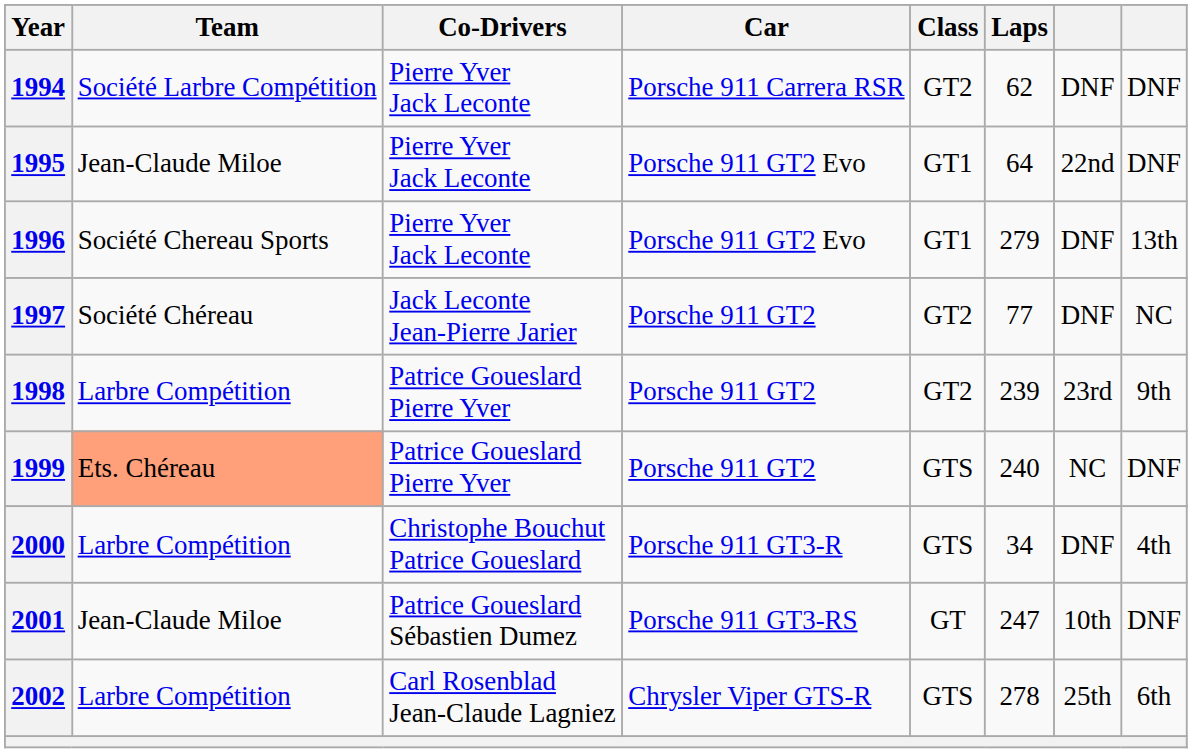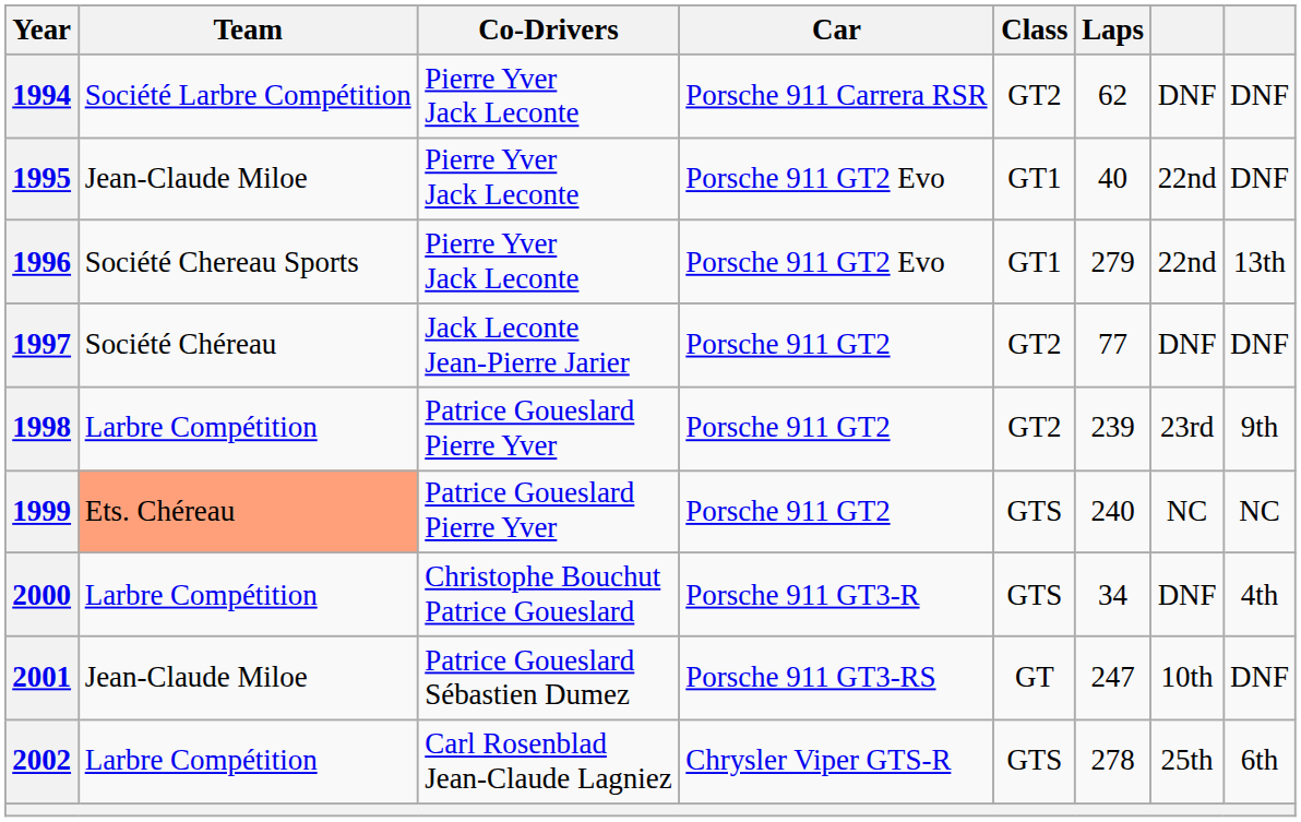 <table class="wikitable" style="text-align:center; font-size:90%">
 <tr>
 <th>Year</th>
 <th>Team</th>
 <th>Co-Drivers</th>
 <th>Car</th>
 <th>Class</th>
 <th>Laps</th>
 <th></th>
 <th></th>
 </tr>
 <tr>
 <th><a href='#'>1994</a></th>
 <td align="left"> <a href='#'>Société Larbre Compétition</a></td>
 <td align="left"> <a href='#'>Pierre Yver</a><br> <a href='#'>Jack Leconte</a></td>
 <td align="left"><a href='#'>Porsche 911 Carrera RSR</a></td>
 <td>GT2</td>
 <td>62</td>
 <td>DNF</td>
 <td>DNF</td>
 </tr>
 <tr>
 <th><a href='#'>1995</a></th>
 <td align="left"> Jean-Claude Miloe</td>
 <td align="left"> <a href='#'>Pierre Yver</a><br> <a href='#'>Jack Leconte</a></td>
 <td align="left"><a href='#'>Porsche 911 GT2</a> Evo</td>
 <td>GT1</td>
-<td>64</td>
+<td>40</td>
 <td>22nd</td>
 <td>DNF</td>
 </tr>
 <tr>
 <th><a href='#'>1996</a></th>
 <td align="left"> Société Chereau Sports</td>
 <td align="left"> <a href='#'>Pierre Yver</a><br> <a href='#'>Jack Leconte</a></td>
 <td align="left"><a href='#'>Porsche 911 GT2</a> Evo</td>
 <td>GT1</td>
 <td>279</td>
-<td>DNF</td>
+<td>22nd</td>
 <td>13th</td>
 </tr>
 <tr>
 <th><a href='#'>1997</a></th>
 <td align="left"> Société Chéreau</td>
 <td align="left"> <a href='#'>Jack Leconte</a><br> <a href='#'>Jean-Pierre Jarier</a></td>
 <td align="left"><a href='#'>Porsche 911 GT2</a></td>
 <td>GT2</td>
 <td>77</td>
 <td>DNF</td>
-<td>NC</td>
+<td>DNF</td>
 </tr>
 <tr>
 <th><a href='#'>1998</a></th>
 <td align="left"> <a href='#'>Larbre Compétition</a></td>
 <td align="left"> <a href='#'>Patrice Goueslard</a><br> <a href='#'>Pierre Yver</a></td>
 <td align="left"><a href='#'>Porsche 911 GT2</a></td>
 <td>GT2</td>
 <td>239</td>
 <td>23rd</td>
 <td>9th</td>
 </tr>
 <tr>
 <th><a href='#'>1999</a></th>
 <td align="left" style="background: lightsalmon;"> Ets. Chéreau</td>
 <td align="left"> <a href='#'>Patrice Goueslard</a><br> <a href='#'>Pierre Yver</a></td>
 <td align="left"><a href='#'>Porsche 911 GT2</a></td>
 <td>GTS</td>
 <td>240</td>
 <td>NC</td>
-<td>DNF</td>
+<td>NC</td>
 </tr>
 <tr>
 <th><a href='#'>2000</a></th>
 <td align="left"> <a href='#'>Larbre Compétition</a></td>
 <td align="left"> <a href='#'>Christophe Bouchut</a><br> <a href='#'>Patrice Goueslard</a></td>
 <td align="left"><a href='#'>Porsche 911 GT3-R</a></td>
 <td>GTS</td>
 <td>34</td>
 <td>DNF</td>
 <td>4th</td>
 </tr>
 <tr>
 <th><a href='#'>2001</a></th>
 <td align="left"> Jean-Claude Miloe</td>
 <td align="left"> <a href='#'>Patrice Goueslard</a><br> Sébastien Dumez</td>
 <td align="left"><a href='#'>Porsche 911 GT3-RS</a></td>
 <td>GT</td>
 <td>247</td>
 <td>10th</td>
 <td>DNF</td>
 </tr>
 <tr>
 <th><a href='#'>2002</a></th>
 <td align="left"> <a href='#'>Larbre Compétition</a></td>
 <td align="left"> <a href='#'>Carl Rosenblad</a><br> Jean-Claude Lagniez</td>
 <td align="left"><a href='#'>Chrysler Viper GTS-R</a></td>
 <td>GTS</td>
 <td>278</td>
 <td>25th</td>
 <td>6th</td>
 </tr>
 <tr>
 <th colspan="8"></th>
 </tr>
 </table>
